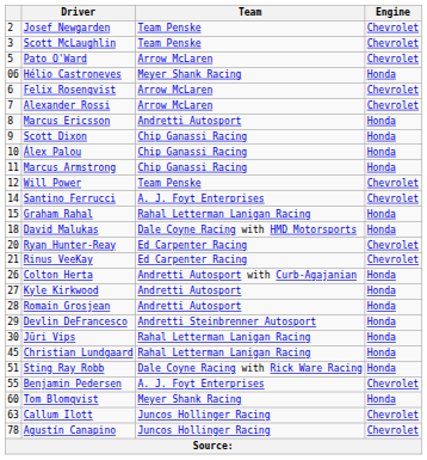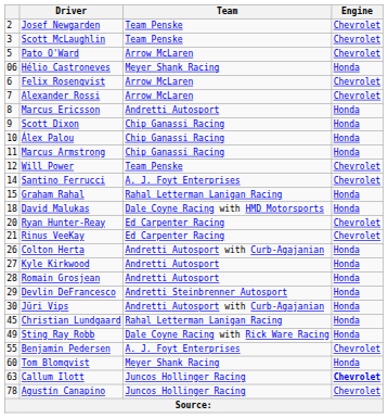 <table class="wikitable" style="font-size: 95%;">
 <tr>
 <th align=center></th>
 <th>Driver</th>
 <th>Team</th>
 <th>Engine</th>
 </tr>
 <tr>
 <td>2</td>
 <td> <a href='#'>Josef Newgarden</a></td>
 <td><a href='#'>Team Penske</a></td>
 <td><a href='#'>Chevrolet</a></td>
 </tr>
 <tr>
 <td>3</td>
 <td> <a href='#'>Scott McLaughlin</a> <strong></strong></td>
 <td><a href='#'>Team Penske</a></td>
 <td><a href='#'>Chevrolet</a></td>
 </tr>
 <tr>
 <td>5</td>
 <td> <a href='#'>Pato O'Ward</a></td>
 <td><a href='#'>Arrow McLaren</a></td>
 <td><a href='#'>Chevrolet</a></td>
 </tr>
 <tr>
 <td>06</td>
 <td> <a href='#'>Hélio Castroneves</a></td>
 <td><a href='#'>Meyer Shank Racing</a></td>
 <td><a href='#'>Honda</a></td>
 </tr>
 <tr>
 <td>6</td>
 <td> <a href='#'>Felix Rosenqvist</a></td>
 <td><a href='#'>Arrow McLaren</a></td>
 <td><a href='#'>Chevrolet</a></td>
 </tr>
 <tr>
 <td>7</td>
 <td> <a href='#'>Alexander Rossi</a></td>
 <td><a href='#'>Arrow McLaren</a></td>
 <td><a href='#'>Chevrolet</a></td>
 </tr>
 <tr>
 <td>8</td>
 <td> <a href='#'>Marcus Ericsson</a></td>
 <td><a href='#'>Andretti Autosport</a></td>
 <td><a href='#'>Honda</a></td>
 </tr>
 <tr>
 <td>9</td>
 <td> <a href='#'>Scott Dixon</a></td>
 <td><a href='#'>Chip Ganassi Racing</a></td>
 <td><a href='#'>Honda</a></td>
 </tr>
 <tr>
 <td>10</td>
 <td> <a href='#'>Álex Palou</a> <strong></strong></td>
 <td><a href='#'>Chip Ganassi Racing</a></td>
 <td><a href='#'>Honda</a></td>
 </tr>
 <tr>
 <td>11</td>
 <td> <a href='#'>Marcus Armstrong</a> <strong></strong></td>
 <td><a href='#'>Chip Ganassi Racing</a></td>
 <td><a href='#'>Honda</a></td>
 </tr>
 <tr>
 <td>12</td>
 <td> <a href='#'>Will Power</a> <strong></strong></td>
 <td><a href='#'>Team Penske</a></td>
 <td><a href='#'>Chevrolet</a></td>
 </tr>
 <tr>
 <td>14</td>
 <td> <a href='#'>Santino Ferrucci</a></td>
 <td><a href='#'>A. J. Foyt Enterprises</a></td>
 <td><a href='#'>Chevrolet</a></td>
 </tr>
 <tr>
 <td>15</td>
 <td> <a href='#'>Graham Rahal</a></td>
 <td><a href='#'>Rahal Letterman Lanigan Racing</a></td>
 <td><a href='#'>Honda</a></td>
 </tr>
 <tr>
 <td>18</td>
 <td> <a href='#'>David Malukas</a></td>
 <td><a href='#'>Dale Coyne Racing</a> with <a href='#'>HMD Motorsports</a></td>
 <td><a href='#'>Honda</a></td>
 </tr>
 <tr>
 <td>20</td>
 <td> <a href='#'>Ryan Hunter-Reay</a></td>
 <td><a href='#'>Ed Carpenter Racing</a></td>
 <td><a href='#'>Chevrolet</a></td>
 </tr>
 <tr>
 <td>21</td>
 <td> <a href='#'>Rinus VeeKay</a></td>
 <td><a href='#'>Ed Carpenter Racing</a></td>
 <td><a href='#'>Chevrolet</a></td>
 </tr>
 <tr>
 <td>26</td>
 <td> <a href='#'>Colton Herta</a></td>
 <td><a href='#'>Andretti Autosport</a> with <a href='#'>Curb-Agajanian</a></td>
 <td><a href='#'>Honda</a></td>
 </tr>
 <tr>
 <td>27</td>
 <td> <a href='#'>Kyle Kirkwood</a></td>
 <td><a href='#'>Andretti Autosport</a></td>
 <td><a href='#'>Honda</a></td>
 </tr>
 <tr>
 <td>28</td>
 <td> <a href='#'>Romain Grosjean</a></td>
 <td><a href='#'>Andretti Autosport</a></td>
 <td><a href='#'>Honda</a></td>
 </tr>
 <tr>
 <td>29</td>
 <td> <a href='#'>Devlin DeFrancesco</a></td>
 <td><a href='#'>Andretti Steinbrenner Autosport</a></td>
 <td><a href='#'>Honda</a></td>
 </tr>
 <tr>
 <td>30</td>
 <td> <a href='#'>Jüri Vips</a> <strong></strong></td>
-<td><a href='#'>Rahal Letterman Lanigan Racing</a></td>
+<td><a href='#'>Andretti Autosport</a> with <a href='#'>Curb-Agajanian</a></td>
 <td><a href='#'>Honda</a></td>
 </tr>
 <tr>
 <td>45</td>
 <td> <a href='#'>Christian Lundgaard</a></td>
 <td><a href='#'>Rahal Letterman Lanigan Racing</a></td>
 <td><a href='#'>Honda</a></td>
 </tr>
 <tr>
-<td>51</td>
+<td>49</td>
 <td> <a href='#'>Sting Ray Robb</a> <strong></strong></td>
 <td><a href='#'>Dale Coyne Racing</a> with <a href='#'>Rick Ware Racing</a></td>
 <td><a href='#'>Honda</a></td>
 </tr>
 <tr>
 <td>55</td>
 <td> <a href='#'>Benjamin Pedersen</a> <strong></strong></td>
 <td><a href='#'>A. J. Foyt Enterprises</a></td>
 <td><a href='#'>Chevrolet</a></td>
 </tr>
 <tr>
 <td>60</td>
 <td> <a href='#'>Tom Blomqvist</a> <strong></strong></td>
 <td><a href='#'>Meyer Shank Racing</a></td>
 <td><a href='#'>Honda</a></td>
 </tr>
 <tr>
 <td>63</td>
 <td> <a href='#'>Callum Ilott</a></td>
 <td><a href='#'>Juncos Hollinger Racing</a></td>
-<td><a href='#'>Chevrolet</a></td>
+<td><strong><a href='#'>Chevrolet</a></strong></td>
 </tr>
 <tr>
 <td>78</td>
 <td> <a href='#'>Agustín Canapino</a> <strong></strong></td>
 <td><a href='#'>Juncos Hollinger Racing</a></td>
 <td><a href='#'>Chevrolet</a></td>
 </tr>
 <tr>
 <th colspan=4>Source:</th>
 </tr>
 </table>
